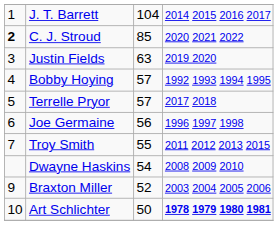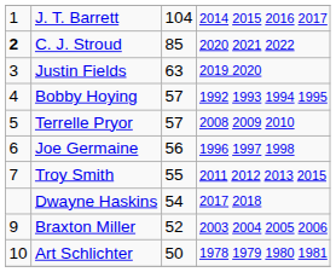 <table class="wikitable">
 <tr>
 </tr>
 <tr>
 <td>1</td>
 <td><a href='#'>J. T. Barrett</a></td>
 <td>104</td>
 <td style="font-size:80%;"><a href='#'>2014</a> <a href='#'>2015</a> <a href='#'>2016</a> <a href='#'>2017</a></td>
 </tr>
 <tr>
 <td><strong>2</strong></td>
 <td><a href='#'>C. J. Stroud</a></td>
 <td>85</td>
 <td style="font-size:80%;"><a href='#'>2020</a> <a href='#'>2021</a> <a href='#'>2022</a></td>
 </tr>
 <tr>
 <td>3</td>
 <td><a href='#'>Justin Fields</a></td>
 <td>63</td>
 <td style="font-size:80%;"><a href='#'>2019 2020</a></td>
 </tr>
 <tr>
 <td>4</td>
 <td><a href='#'>Bobby Hoying</a></td>
 <td>57</td>
 <td style="font-size:80%;"><a href='#'>1992</a> <a href='#'>1993</a> <a href='#'>1994</a> <a href='#'>1995</a></td>
 </tr>
 <tr>
 <td>5</td>
 <td><a href='#'>Terrelle Pryor</a></td>
 <td>57</td>
-<td style="font-size:80%;"><a href='#'>2017</a> <a href='#'>2018</a></td>
+<td style="font-size:80%;"><a href='#'>2008</a> <a href='#'>2009</a> <a href='#'>2010</a></td>
 </tr>
 <tr>
 <td>6</td>
 <td><a href='#'>Joe Germaine</a></td>
 <td>56</td>
 <td style="font-size:80%;"><a href='#'>1996</a> <a href='#'>1997</a> <a href='#'>1998</a></td>
 </tr>
 <tr>
 <td>7</td>
 <td><a href='#'>Troy Smith</a></td>
 <td>55</td>
 <td style="font-size:80%;"><a href='#'>2011</a> <a href='#'>2012</a> <a href='#'>2013</a> <a href='#'>2015</a></td>
 </tr>
 <tr>
 <td></td>
 <td><a href='#'>Dwayne Haskins</a></td>
 <td>54</td>
-<td style="font-size:80%;"><a href='#'>2008</a> <a href='#'>2009</a> <a href='#'>2010</a></td>
+<td style="font-size:80%;"><a href='#'>2017</a> <a href='#'>2018</a></td>
 </tr>
 <tr>
 <td>9</td>
 <td><a href='#'>Braxton Miller</a></td>
 <td>52</td>
 <td style="font-size:80%;"><a href='#'>2003</a> <a href='#'>2004</a> <a href='#'>2005</a> <a href='#'>2006</a></td>
 </tr>
 <tr>
 <td>10</td>
 <td><a href='#'>Art Schlichter</a></td>
 <td>50</td>
-<td style="font-size:80%;"><strong><a href='#'>1978</a> <a href='#'>1979</a> <a href='#'>1980</a> <a href='#'>1981</a></strong></td>
+<td style="font-size:80%;"><a href='#'>1978</a> <a href='#'>1979</a> <a href='#'>1980</a> <a href='#'>1981</a></td>
 </tr>
 <tr>
 </tr>
 </table>
